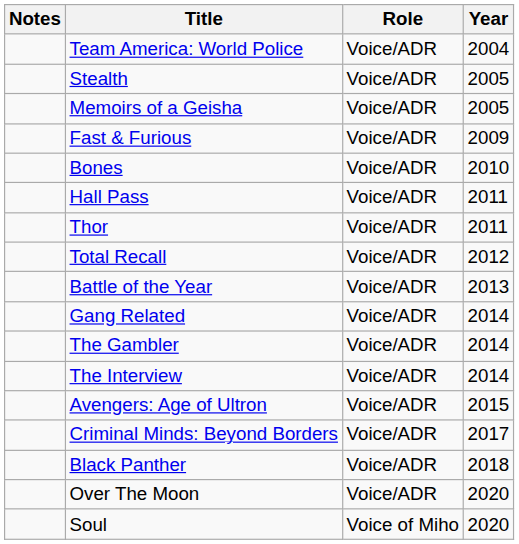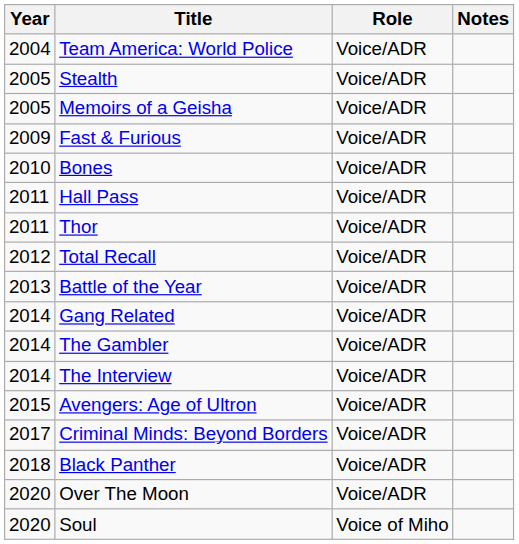 <table class="wikitable">
 <tr>
-<th>Notes</th>
+<th>Year</th>
 <th>Title</th>
 <th>Role</th>
-<th>Year</th>
+<th>Notes</th>
 </tr>
 <tr>
-<td></td>
+<td>2004</td>
 <td><a href='#'>Team America: World Police</a></td>
 <td>Voice/ADR</td>
-<td>2004</td>
+<td></td>
 </tr>
 <tr>
-<td></td>
+<td>2005</td>
 <td><a href='#'>Stealth</a></td>
 <td>Voice/ADR</td>
-<td>2005</td>
+<td></td>
 </tr>
 <tr>
-<td></td>
+<td>2005</td>
 <td><a href='#'>Memoirs of a Geisha</a></td>
 <td>Voice/ADR</td>
-<td>2005</td>
+<td></td>
 </tr>
 <tr>
-<td></td>
+<td>2009</td>
 <td><a href='#'>Fast & Furious</a></td>
 <td>Voice/ADR</td>
-<td>2009</td>
+<td></td>
 </tr>
 <tr>
-<td></td>
+<td>2010</td>
 <td><a href='#'>Bones</a></td>
 <td>Voice/ADR</td>
-<td>2010</td>
+<td></td>
 </tr>
 <tr>
-<td></td>
+<td>2011</td>
 <td><a href='#'>Hall Pass</a></td>
 <td>Voice/ADR</td>
-<td>2011</td>
+<td></td>
 </tr>
 <tr>
-<td></td>
+<td>2011</td>
 <td><a href='#'>Thor</a></td>
 <td>Voice/ADR</td>
-<td>2011</td>
+<td></td>
 </tr>
 <tr>
-<td></td>
+<td>2012</td>
 <td><a href='#'>Total Recall</a></td>
 <td>Voice/ADR</td>
-<td>2012</td>
+<td></td>
 </tr>
 <tr>
-<td></td>
+<td>2013</td>
 <td><a href='#'>Battle of the Year</a></td>
 <td>Voice/ADR</td>
-<td>2013</td>
+<td></td>
 </tr>
 <tr>
-<td></td>
+<td>2014</td>
 <td><a href='#'>Gang Related</a></td>
 <td>Voice/ADR</td>
-<td>2014</td>
+<td></td>
 </tr>
 <tr>
-<td></td>
+<td>2014</td>
 <td><a href='#'>The Gambler</a></td>
 <td>Voice/ADR</td>
-<td>2014</td>
+<td></td>
 </tr>
 <tr>
-<td></td>
+<td>2014</td>
 <td><a href='#'>The Interview</a></td>
 <td>Voice/ADR</td>
-<td>2014</td>
+<td></td>
 </tr>
 <tr>
-<td></td>
+<td>2015</td>
 <td><a href='#'>Avengers: Age of Ultron</a></td>
 <td>Voice/ADR</td>
-<td>2015</td>
+<td></td>
 </tr>
 <tr>
-<td></td>
+<td>2017</td>
 <td><a href='#'>Criminal Minds: Beyond Borders</a></td>
 <td>Voice/ADR</td>
-<td>2017</td>
+<td></td>
 </tr>
 <tr>
-<td></td>
+<td>2018</td>
 <td><a href='#'>Black Panther</a></td>
 <td>Voice/ADR</td>
-<td>2018</td>
+<td></td>
 </tr>
 <tr>
-<td></td>
+<td>2020</td>
 <td>Over The Moon</td>
 <td>Voice/ADR</td>
-<td>2020</td>
+<td></td>
 </tr>
 <tr>
-<td></td>
+<td>2020</td>
 <td>Soul</td>
 <td>Voice of Miho</td>
-<td>2020</td>
+<td></td>
 </tr>
 </table>
